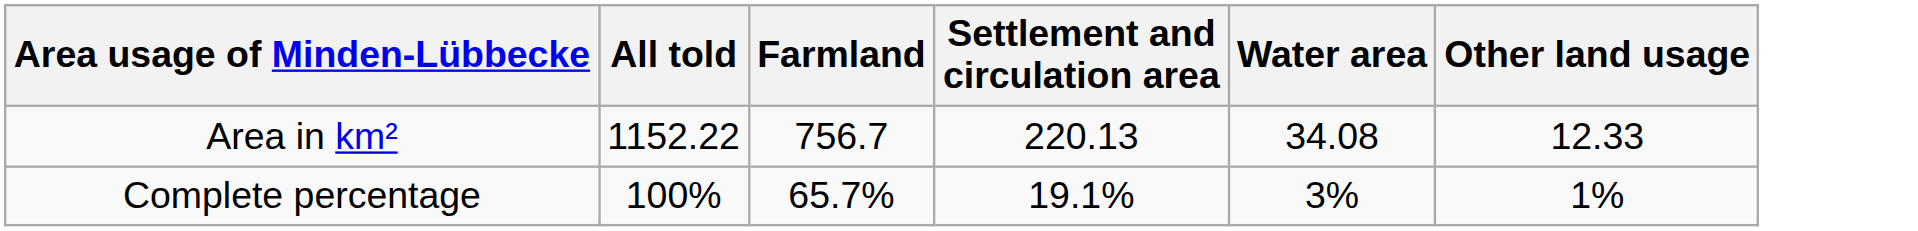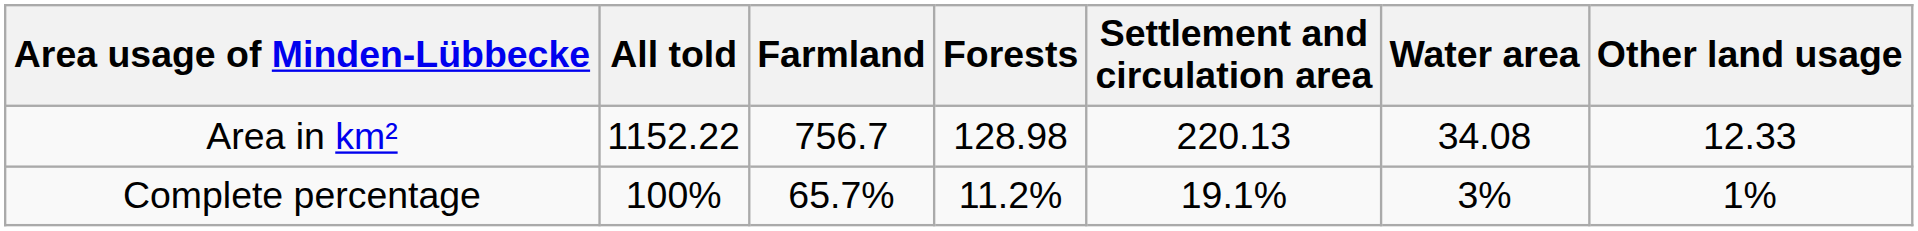 <table class="wikitable">
 <tr style="background:#efefef;">
 <th>Area usage of <a href='#'>Minden-Lübbecke</a><br></th>
 <th>All told</th>
 <th>Farmland <br></th>
+<th>Forests <br></th>
 <th>Settlement and<br>circulation area</th>
 <th>Water area<br></th>
 <th>Other land usage<br></th>
 </tr>
 <tr align="center">
 <td>Area in <a href='#'>km²</a></td>
 <td>1152.22</td>
 <td>756.7</td>
+<td>128.98</td>
 <td>220.13</td>
 <td>34.08</td>
 <td>12.33</td>
 </tr>
 <tr align="center">
 <td>Complete percentage</td>
 <td>100%</td>
 <td>65.7%</td>
+<td>11.2%</td>
 <td>19.1%</td>
 <td>3%</td>
 <td>1%</td>
 </tr>
 </table>
